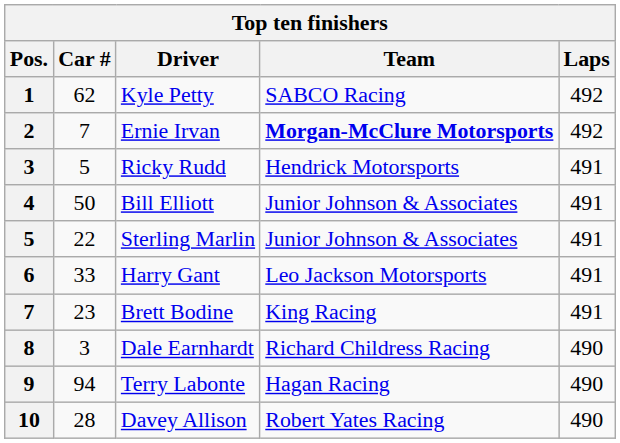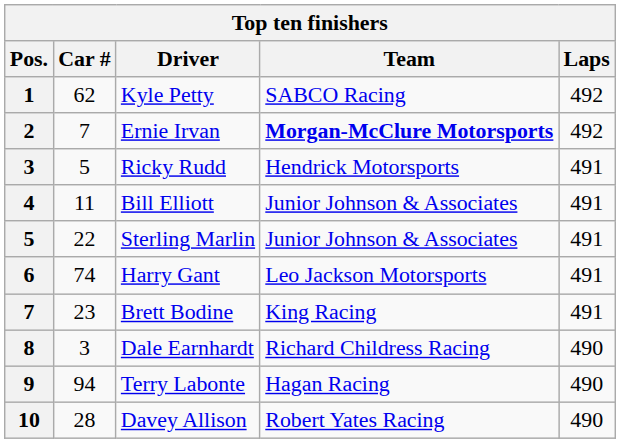 <table class="wikitable" style="font-size:95%;">
 <tr>
 <th colspan=9>Top ten finishers</th>
 </tr>
 <tr>
 <th>Pos.</th>
 <th>Car #</th>
 <th>Driver</th>
 <th>Team</th>
 <th>Laps</th>
 </tr>
 <tr>
 <th>1</th>
 <td align=center>62</td>
 <td><a href='#'>Kyle Petty</a></td>
 <td><a href='#'>SABCO Racing</a></td>
 <td align=center>492</td>
 </tr>
 <tr>
 <th>2</th>
 <td align=center>7</td>
 <td><a href='#'>Ernie Irvan</a></td>
 <td><strong><a href='#'>Morgan-McClure Motorsports</a></strong></td>
 <td align=center>492</td>
 </tr>
 <tr>
 <th>3</th>
 <td align=center>5</td>
 <td><a href='#'>Ricky Rudd</a></td>
 <td><a href='#'>Hendrick Motorsports</a></td>
 <td align=center>491</td>
 </tr>
 <tr>
 <th>4</th>
-<td align=center>50</td>
+<td align=center>11</td>
 <td><a href='#'>Bill Elliott</a></td>
 <td><a href='#'>Junior Johnson & Associates</a></td>
 <td align=center>491</td>
 </tr>
 <tr>
 <th>5</th>
 <td align=center>22</td>
 <td><a href='#'>Sterling Marlin</a></td>
 <td><a href='#'>Junior Johnson & Associates</a></td>
 <td align=center>491</td>
 </tr>
 <tr>
 <th>6</th>
-<td align=center>33</td>
+<td align=center>74</td>
 <td><a href='#'>Harry Gant</a></td>
 <td><a href='#'>Leo Jackson Motorsports</a></td>
 <td align=center>491</td>
 </tr>
 <tr>
 <th>7</th>
 <td align=center>23</td>
 <td><a href='#'>Brett Bodine</a></td>
 <td><a href='#'>King Racing</a></td>
 <td align=center>491</td>
 </tr>
 <tr>
 <th>8</th>
 <td align=center>3</td>
 <td><a href='#'>Dale Earnhardt</a></td>
 <td><a href='#'>Richard Childress Racing</a></td>
 <td align=center>490</td>
 </tr>
 <tr>
 <th>9</th>
 <td align=center>94</td>
 <td><a href='#'>Terry Labonte</a></td>
 <td><a href='#'>Hagan Racing</a></td>
 <td align=center>490</td>
 </tr>
 <tr>
 <th>10</th>
 <td align=center>28</td>
 <td><a href='#'>Davey Allison</a></td>
 <td><a href='#'>Robert Yates Racing</a></td>
 <td align=center>490</td>
 </tr>
 </table>
